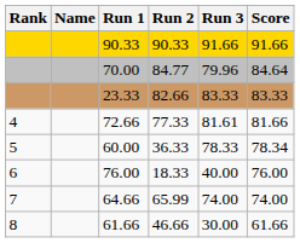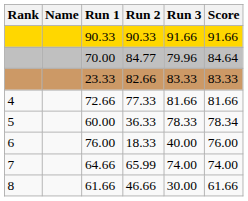 <table class="wikitable">
 <tr>
 <th>Rank</th>
 <th>Name</th>
 <th>Run 1</th>
 <th>Run 2</th>
 <th>Run 3</th>
 <th>Score</th>
 </tr>
 <tr style="background:gold;">
 <td></td>
 <td></td>
 <td>90.33</td>
 <td>90.33</td>
 <td>91.66</td>
 <td>91.66</td>
 </tr>
 <tr style="background:silver;">
 <td></td>
 <td></td>
 <td>70.00</td>
 <td>84.77</td>
 <td>79.96</td>
 <td>84.64</td>
 </tr>
 <tr style="background:#CC9966;">
 <td></td>
 <td></td>
 <td>23.33</td>
 <td>82.66</td>
 <td>83.33</td>
 <td>83.33</td>
 </tr>
 <tr>
 <td>4</td>
 <td></td>
 <td>72.66</td>
 <td>77.33</td>
-<td>81.61</td>
+<td>81.66</td>
 <td>81.66</td>
 </tr>
 <tr>
 <td>5</td>
 <td></td>
 <td>60.00</td>
 <td>36.33</td>
 <td>78.33</td>
 <td>78.34</td>
 </tr>
 <tr>
 <td>6</td>
 <td></td>
 <td>76.00</td>
 <td>18.33</td>
 <td>40.00</td>
 <td>76.00</td>
 </tr>
 <tr>
 <td>7</td>
 <td></td>
 <td>64.66</td>
 <td>65.99</td>
 <td>74.00</td>
 <td>74.00</td>
 </tr>
 <tr>
 <td>8</td>
 <td></td>
 <td>61.66</td>
 <td>46.66</td>
 <td>30.00</td>
 <td>61.66</td>
 </tr>
 </table>
